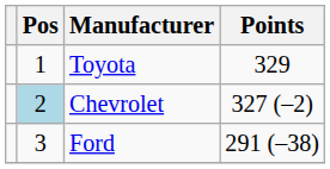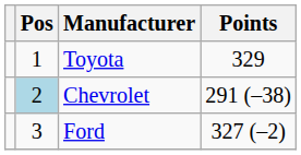 <table class="wikitable" style="font-size: 95%;">
 <tr>
 <th></th>
 <th>Pos</th>
 <th>Manufacturer</th>
 <th>Points</th>
 </tr>
 <tr>
 <td align="left"></td>
 <td style="text-align:center;">1</td>
 <td><a href='#'>Toyota</a></td>
 <td style="text-align:center;">329</td>
 </tr>
 <tr>
 <td align="left"></td>
 <td style="background: lightblue; text-align:center;">2</td>
 <td><a href='#'>Chevrolet</a></td>
-<td style="text-align:center;">327 (–2)</td>
+<td style="text-align:center;">291 (–38)</td>
 </tr>
 <tr>
 <td align="left"></td>
 <td style="text-align:center;">3</td>
 <td><a href='#'>Ford</a></td>
-<td style="text-align:center;">291 (–38)</td>
+<td style="text-align:center;">327 (–2)</td>
 </tr>
 <tr class="sortbottom">
 </tr>
 </table>
